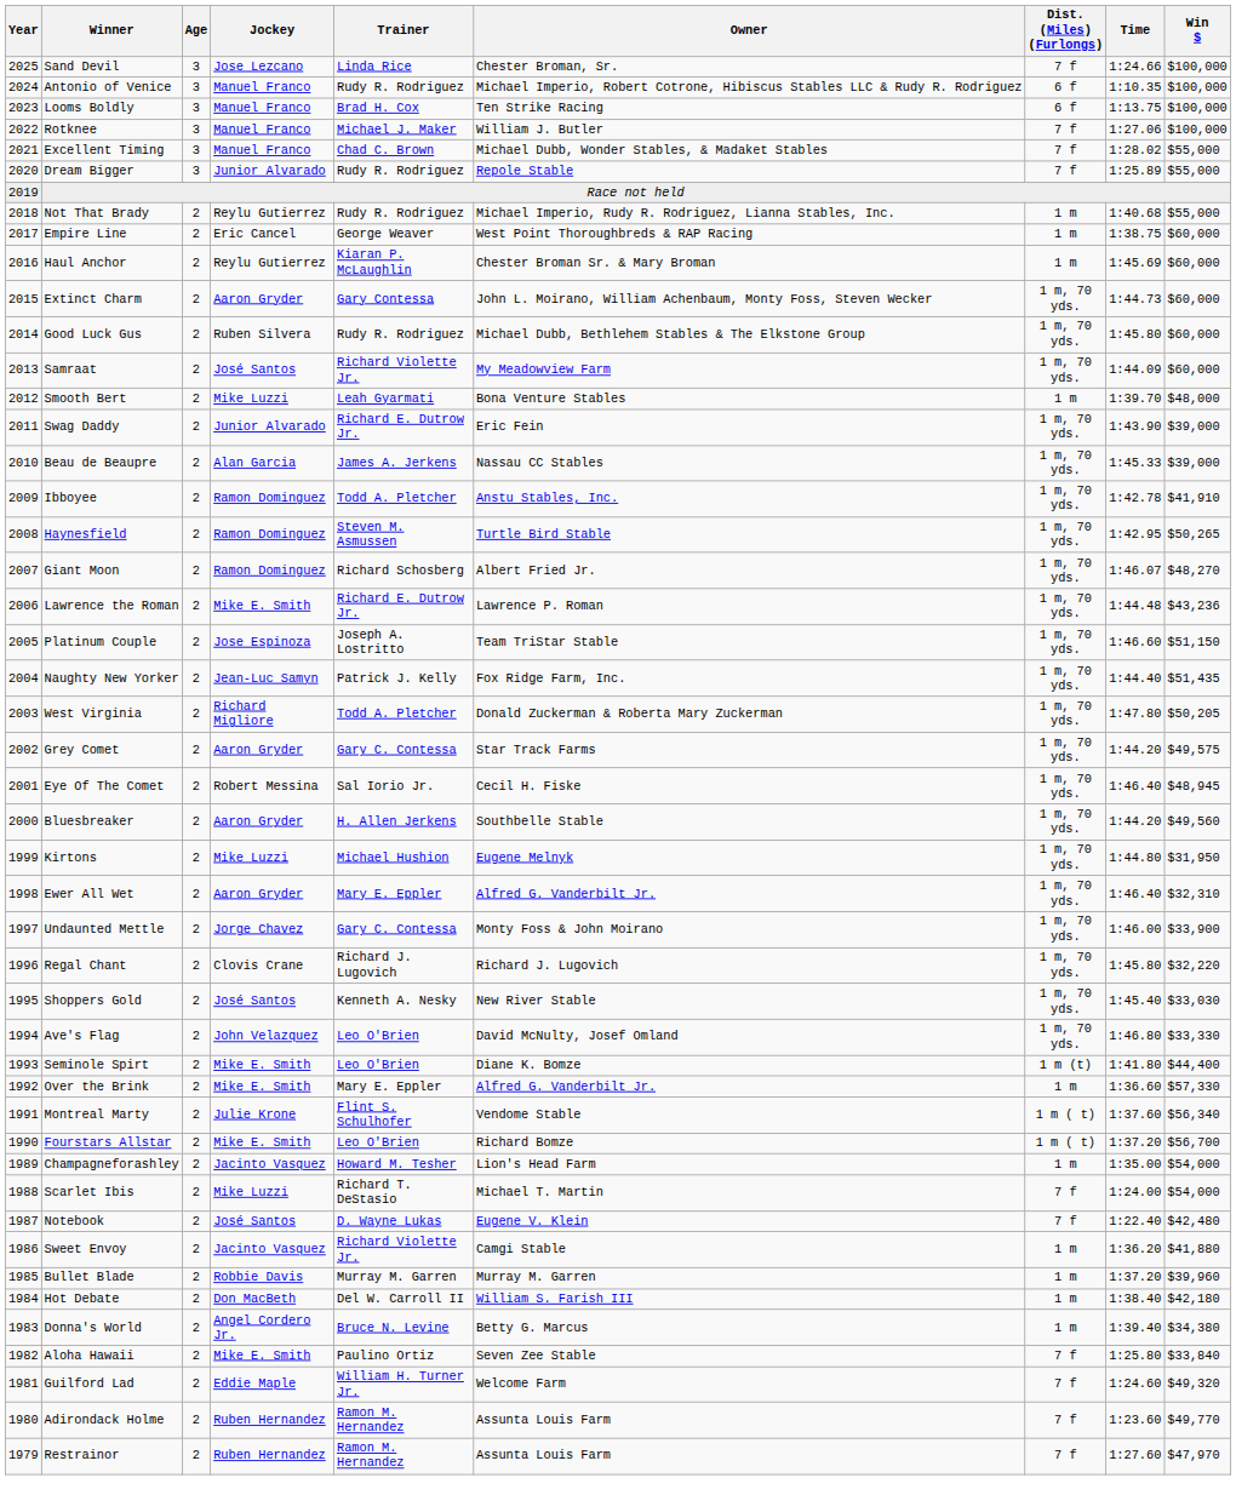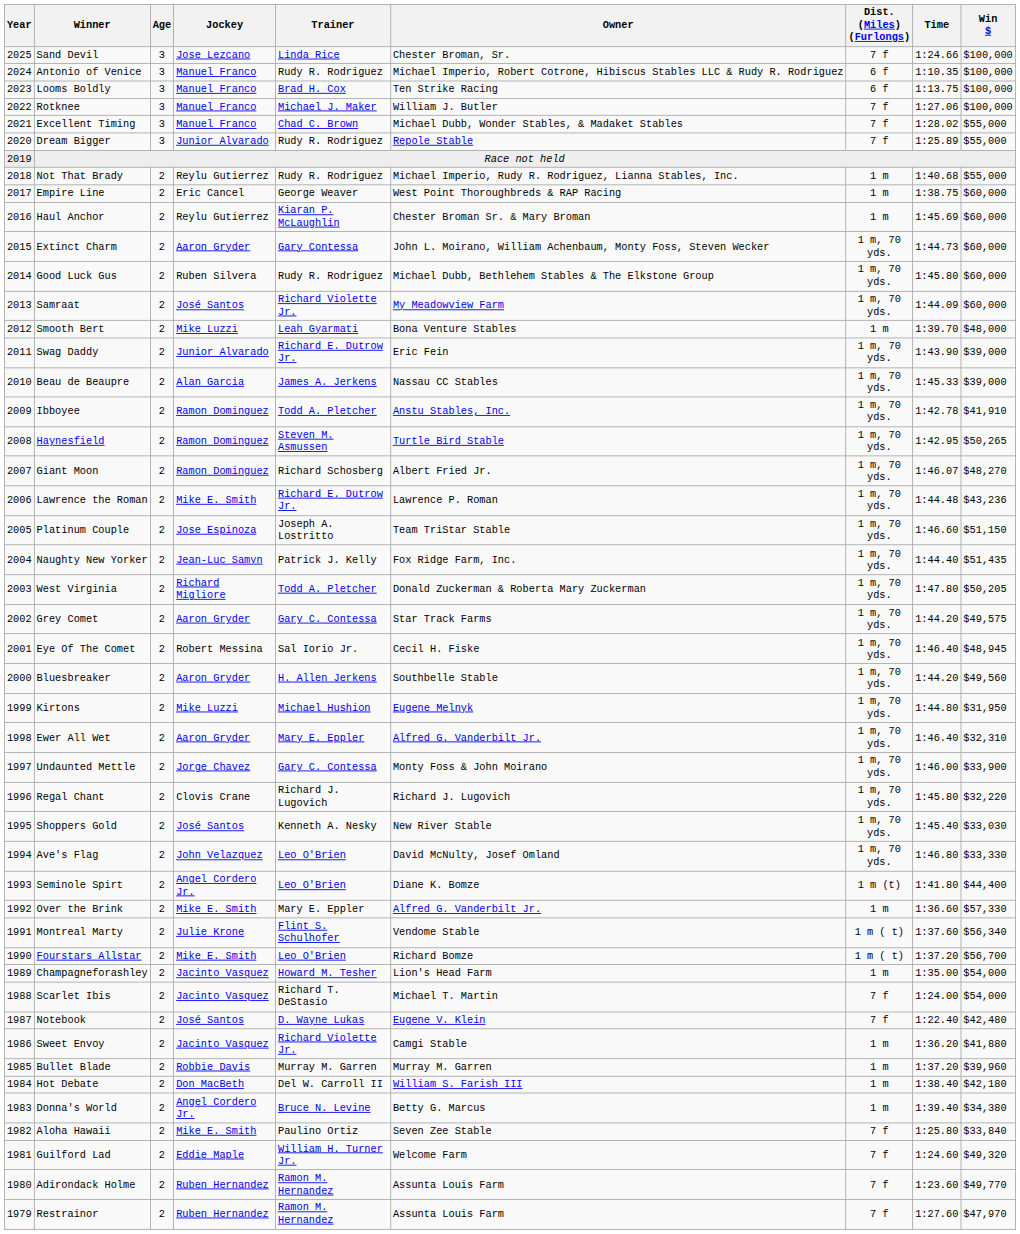 <table class="wikitable sortable" style="font-size:90%">
 <tr>
 <th style="width:20px">Year<br></th>
 <th style="width:110px">Winner<br></th>
 <th style="width:20px">Age<br></th>
 <th style="width:110px">Jockey<br></th>
 <th style="width:125px">Trainer<br></th>
 <th>Owner<br></th>
 <th style="width:35px">Dist.<br> <span>(<a href='#'>Miles</a>)<br>(<a href='#'>Furlongs</a>)</span></th>
 <th style="width:20px">Time<br></th>
 <th style="width:20px">Win<br><a href='#'>$</a></th>
 </tr>
 <tr>
 <td align=center>2025</td>
 <td>Sand Devil</td>
 <td align=center>3</td>
 <td><a href='#'>Jose Lezcano</a></td>
 <td><a href='#'>Linda Rice</a></td>
 <td>Chester Broman, Sr.</td>
 <td align=center>7 f</td>
 <td>1:24.66</td>
 <td>$100,000</td>
 </tr>
 <tr>
 <td align=center>2024</td>
 <td>Antonio of Venice</td>
 <td align=center>3</td>
 <td><a href='#'>Manuel Franco</a></td>
 <td>Rudy R. Rodriguez</td>
 <td>Michael Imperio, Robert Cotrone, Hibiscus Stables LLC & Rudy R. Rodriguez</td>
 <td align=center>6 f</td>
 <td>1:10.35</td>
 <td>$100,000</td>
 </tr>
 <tr>
 <td align=center>2023</td>
 <td>Looms Boldly</td>
 <td align=center>3</td>
 <td><a href='#'>Manuel Franco</a></td>
 <td><a href='#'>Brad H. Cox</a></td>
 <td>Ten Strike Racing</td>
 <td align=center>6 f</td>
 <td>1:13.75</td>
 <td>$100,000</td>
 </tr>
 <tr>
 <td align=center>2022</td>
 <td>Rotknee</td>
 <td align=center>3</td>
 <td><a href='#'>Manuel Franco</a></td>
 <td><a href='#'>Michael J. Maker</a></td>
 <td>William J. Butler</td>
 <td align=center>7 f</td>
 <td>1:27.06</td>
 <td>$100,000</td>
 </tr>
 <tr>
 <td align=center>2021</td>
 <td>Excellent Timing</td>
 <td align=center>3</td>
 <td><a href='#'>Manuel Franco</a></td>
 <td><a href='#'>Chad C. Brown</a></td>
 <td>Michael Dubb, Wonder Stables, & Madaket Stables</td>
 <td align=center>7 f</td>
 <td>1:28.02</td>
 <td>$55,000</td>
 </tr>
 <tr>
 <td align=center>2020</td>
 <td>Dream Bigger</td>
 <td align=center>3</td>
 <td><a href='#'>Junior Alvarado</a></td>
 <td>Rudy R. Rodriguez</td>
 <td><a href='#'>Repole Stable</a></td>
 <td align=center>7 f</td>
 <td>1:25.89</td>
 <td>$55,000</td>
 </tr>
 <tr bgcolor="#eeeeee">
 <td align=center>2019</td>
 <td align=center  colspan=8><em>Race not held</em></td>
 </tr>
 <tr>
 <td align=center>2018</td>
 <td>Not That Brady</td>
 <td align=center>2</td>
 <td>Reylu Gutierrez</td>
 <td>Rudy R. Rodriguez</td>
 <td>Michael Imperio, Rudy R. Rodriguez, Lianna Stables, Inc.</td>
 <td align=center>1 m</td>
 <td>1:40.68</td>
 <td>$55,000</td>
 </tr>
 <tr>
 <td align=center>2017</td>
 <td>Empire Line</td>
 <td align=center>2</td>
 <td>Eric Cancel</td>
 <td>George Weaver</td>
 <td>West Point Thoroughbreds & RAP Racing</td>
 <td align=center>1 m</td>
 <td>1:38.75</td>
 <td>$60,000</td>
 </tr>
 <tr>
 <td align=center>2016</td>
 <td>Haul Anchor</td>
 <td align=center>2</td>
 <td>Reylu Gutierrez</td>
 <td><a href='#'>Kiaran P. McLaughlin</a></td>
 <td>Chester Broman Sr. & Mary Broman</td>
 <td align=center>1 m</td>
 <td>1:45.69</td>
 <td>$60,000</td>
 </tr>
 <tr>
 <td align=center>2015</td>
 <td>Extinct Charm</td>
 <td align=center>2</td>
 <td><a href='#'>Aaron Gryder</a></td>
 <td><a href='#'>Gary Contessa</a></td>
 <td>John L. Moirano, William Achenbaum, Monty Foss, Steven Wecker</td>
 <td align=center>1 m, 70 yds.</td>
 <td>1:44.73</td>
 <td>$60,000</td>
 </tr>
 <tr>
 <td align=center>2014</td>
 <td>Good Luck Gus</td>
 <td align=center>2</td>
 <td>Ruben Silvera</td>
 <td>Rudy R. Rodriguez</td>
 <td>Michael Dubb, Bethlehem Stables & The Elkstone Group</td>
 <td align=center>1 m, 70 yds.</td>
 <td>1:45.80</td>
 <td>$60,000</td>
 </tr>
 <tr>
 <td align=center>2013</td>
 <td>Samraat</td>
 <td align=center>2</td>
 <td><a href='#'>José Santos</a></td>
 <td><a href='#'>Richard Violette Jr.</a></td>
 <td><a href='#'>My Meadowview Farm</a></td>
 <td align=center>1 m, 70 yds.</td>
 <td>1:44.09</td>
 <td>$60,000</td>
 </tr>
 <tr>
 <td align=center>2012</td>
 <td>Smooth Bert</td>
 <td align=center>2</td>
 <td><a href='#'>Mike Luzzi</a></td>
 <td><a href='#'>Leah Gyarmati</a></td>
 <td>Bona Venture Stables</td>
 <td align=center>1 m</td>
 <td>1:39.70</td>
 <td>$48,000</td>
 </tr>
 <tr>
 <td align=center>2011</td>
 <td>Swag Daddy</td>
 <td align=center>2</td>
 <td><a href='#'>Junior Alvarado</a></td>
 <td><a href='#'>Richard E. Dutrow Jr.</a></td>
 <td>Eric Fein</td>
 <td align=center>1 m, 70 yds.</td>
 <td>1:43.90</td>
 <td>$39,000</td>
 </tr>
 <tr>
 <td align=center>2010</td>
 <td>Beau de Beaupre</td>
 <td align=center>2</td>
 <td><a href='#'>Alan Garcia</a></td>
 <td><a href='#'>James A. Jerkens</a></td>
 <td>Nassau CC Stables</td>
 <td align=center>1 m, 70 yds.</td>
 <td>1:45.33</td>
 <td>$39,000</td>
 </tr>
 <tr>
 <td align=center>2009</td>
 <td>Ibboyee</td>
 <td align=center>2</td>
 <td><a href='#'>Ramon Dominguez</a></td>
 <td><a href='#'>Todd A. Pletcher</a></td>
 <td><a href='#'>Anstu Stables, Inc.</a></td>
 <td align=center>1 m, 70 yds.</td>
 <td>1:42.78</td>
 <td>$41,910</td>
 </tr>
 <tr>
 <td align=center>2008</td>
 <td><a href='#'>Haynesfield</a></td>
 <td align=center>2</td>
 <td><a href='#'>Ramon Dominguez</a></td>
 <td><a href='#'>Steven M. Asmussen</a></td>
 <td><a href='#'>Turtle Bird Stable</a></td>
 <td align=center>1 m, 70 yds.</td>
 <td>1:42.95</td>
 <td>$50,265</td>
 </tr>
 <tr>
 <td align=center>2007</td>
 <td>Giant Moon</td>
 <td align=center>2</td>
 <td><a href='#'>Ramon Dominguez</a></td>
 <td>Richard Schosberg</td>
 <td>Albert Fried Jr.</td>
 <td align=center>1 m, 70 yds.</td>
 <td>1:46.07</td>
 <td>$48,270</td>
 </tr>
 <tr>
 <td align=center>2006</td>
 <td>Lawrence the Roman</td>
 <td align=center>2</td>
 <td><a href='#'>Mike E. Smith</a></td>
 <td><a href='#'>Richard E. Dutrow Jr.</a></td>
 <td>Lawrence P. Roman</td>
 <td align=center>1 m, 70 yds.</td>
 <td>1:44.48</td>
 <td>$43,236</td>
 </tr>
 <tr>
 <td align=center>2005</td>
 <td>Platinum Couple</td>
 <td align=center>2</td>
 <td><a href='#'>Jose Espinoza</a></td>
 <td>Joseph A. Lostritto</td>
 <td>Team TriStar Stable</td>
 <td align=center>1 m, 70 yds.</td>
 <td>1:46.60</td>
 <td>$51,150</td>
 </tr>
 <tr>
 <td align=center>2004</td>
 <td>Naughty New Yorker</td>
 <td align=center>2</td>
 <td><a href='#'>Jean-Luc Samyn</a></td>
 <td>Patrick J. Kelly</td>
 <td>Fox Ridge Farm, Inc.</td>
 <td align=center>1 m, 70 yds.</td>
 <td>1:44.40</td>
 <td>$51,435</td>
 </tr>
 <tr>
 <td align=center>2003</td>
 <td>West Virginia</td>
 <td align=center>2</td>
 <td><a href='#'>Richard Migliore</a></td>
 <td><a href='#'>Todd A. Pletcher</a></td>
 <td>Donald Zuckerman & Roberta Mary Zuckerman</td>
 <td align=center>1 m, 70 yds.</td>
 <td>1:47.80</td>
 <td>$50,205</td>
 </tr>
 <tr>
 <td align=center>2002</td>
 <td>Grey Comet</td>
 <td align=center>2</td>
 <td><a href='#'>Aaron Gryder</a></td>
 <td><a href='#'>Gary C. Contessa</a></td>
 <td>Star Track Farms</td>
 <td align=center>1 m, 70 yds.</td>
 <td>1:44.20</td>
 <td>$49,575</td>
 </tr>
 <tr>
 <td align=center>2001</td>
 <td>Eye Of The Comet</td>
 <td align=center>2</td>
 <td>Robert Messina</td>
 <td>Sal Iorio Jr.</td>
 <td>Cecil H. Fiske</td>
 <td align=center>1 m, 70 yds.</td>
 <td>1:46.40</td>
 <td>$48,945</td>
 </tr>
 <tr>
 <td align=center>2000</td>
 <td>Bluesbreaker</td>
 <td align=center>2</td>
 <td><a href='#'>Aaron Gryder</a></td>
 <td><a href='#'>H. Allen Jerkens</a></td>
 <td>Southbelle Stable</td>
 <td align=center>1 m, 70 yds.</td>
 <td>1:44.20</td>
 <td>$49,560</td>
 </tr>
 <tr>
 <td align=center>1999</td>
 <td>Kirtons</td>
 <td align=center>2</td>
 <td><a href='#'>Mike Luzzi</a></td>
 <td><a href='#'>Michael Hushion</a></td>
 <td><a href='#'>Eugene Melnyk</a></td>
 <td align=center>1 m, 70 yds.</td>
 <td>1:44.80</td>
 <td>$31,950</td>
 </tr>
 <tr>
 <td align=center>1998</td>
 <td>Ewer All Wet</td>
 <td align=center>2</td>
 <td><a href='#'>Aaron Gryder</a></td>
 <td><a href='#'>Mary E. Eppler</a></td>
 <td><a href='#'>Alfred G. Vanderbilt Jr.</a></td>
 <td align=center>1 m, 70 yds.</td>
 <td>1:46.40</td>
 <td>$32,310</td>
 </tr>
 <tr>
 <td align=center>1997</td>
 <td>Undaunted Mettle</td>
 <td align=center>2</td>
 <td><a href='#'>Jorge Chavez</a></td>
 <td><a href='#'>Gary C. Contessa</a></td>
 <td>Monty Foss & John Moirano</td>
 <td align=center>1 m, 70 yds.</td>
 <td>1:46.00</td>
 <td>$33,900</td>
 </tr>
 <tr>
 <td align=center>1996</td>
 <td>Regal Chant</td>
 <td align=center>2</td>
 <td>Clovis Crane</td>
 <td>Richard J. Lugovich</td>
 <td>Richard J. Lugovich</td>
 <td align=center>1 m, 70 yds.</td>
 <td>1:45.80</td>
 <td>$32,220</td>
 </tr>
 <tr>
 <td align=center>1995</td>
 <td>Shoppers Gold</td>
 <td align=center>2</td>
 <td><a href='#'>José Santos</a></td>
 <td>Kenneth A. Nesky</td>
 <td>New River Stable</td>
 <td align=center>1 m, 70 yds.</td>
 <td>1:45.40</td>
 <td>$33,030</td>
 </tr>
 <tr>
 <td align=center>1994</td>
 <td>Ave's Flag</td>
 <td align=center>2</td>
 <td><a href='#'>John Velazquez</a></td>
 <td><a href='#'>Leo O'Brien</a></td>
 <td>David McNulty, Josef Omland</td>
 <td align=center>1 m, 70 yds.</td>
 <td>1:46.80</td>
 <td>$33,330</td>
 </tr>
 <tr>
 <td align=center>1993</td>
 <td>Seminole Spirt</td>
 <td align=center>2</td>
-<td><a href='#'>Mike E. Smith</a></td>
+<td><a href='#'>Angel Cordero Jr.</a></td>
 <td><a href='#'>Leo O'Brien</a></td>
 <td>Diane K. Bomze</td>
 <td align=center>1 m (t)</td>
 <td>1:41.80</td>
 <td>$44,400</td>
 </tr>
 <tr>
 <td align=center>1992</td>
 <td>Over the Brink</td>
 <td align=center>2</td>
 <td><a href='#'>Mike E. Smith</a></td>
 <td>Mary E. Eppler</td>
 <td><a href='#'>Alfred G. Vanderbilt Jr.</a></td>
 <td align=center>1 m</td>
 <td>1:36.60</td>
 <td>$57,330</td>
 </tr>
 <tr>
 <td align=center>1991</td>
 <td>Montreal Marty</td>
 <td align=center>2</td>
 <td><a href='#'>Julie Krone</a></td>
 <td><a href='#'>Flint S. Schulhofer</a></td>
 <td>Vendome Stable</td>
 <td align=center>1 m ( t)</td>
 <td>1:37.60</td>
 <td>$56,340</td>
 </tr>
 <tr>
 <td align=center>1990</td>
 <td><a href='#'>Fourstars Allstar</a></td>
 <td align=center>2</td>
 <td><a href='#'>Mike E. Smith</a></td>
 <td><a href='#'>Leo O'Brien</a></td>
 <td>Richard Bomze</td>
 <td align=center>1 m ( t)</td>
 <td>1:37.20</td>
 <td>$56,700</td>
 </tr>
 <tr>
 <td align=center>1989</td>
 <td>Champagneforashley</td>
 <td align=center>2</td>
 <td><a href='#'>Jacinto Vasquez</a></td>
 <td><a href='#'>Howard M. Tesher</a></td>
 <td>Lion's Head Farm</td>
 <td align=center>1 m</td>
 <td>1:35.00</td>
 <td>$54,000</td>
 </tr>
 <tr>
 <td align=center>1988</td>
 <td>Scarlet Ibis</td>
 <td align=center>2</td>
-<td><a href='#'>Mike Luzzi</a></td>
+<td><a href='#'>Jacinto Vasquez</a></td>
 <td>Richard T. DeStasio</td>
 <td>Michael T. Martin</td>
 <td align=center>7 f</td>
 <td>1:24.00</td>
 <td>$54,000</td>
 </tr>
 <tr>
 <td align=center>1987</td>
 <td>Notebook</td>
 <td align=center>2</td>
 <td><a href='#'>José Santos</a></td>
 <td><a href='#'>D. Wayne Lukas</a></td>
 <td><a href='#'>Eugene V. Klein</a></td>
 <td align=center>7 f</td>
 <td>1:22.40</td>
 <td>$42,480</td>
 </tr>
 <tr>
 <td align=center>1986</td>
 <td>Sweet Envoy</td>
 <td align=center>2</td>
 <td><a href='#'>Jacinto Vasquez</a></td>
 <td><a href='#'>Richard Violette Jr.</a></td>
 <td>Camgi Stable</td>
 <td align=center>1 m</td>
 <td>1:36.20</td>
 <td>$41,880</td>
 </tr>
 <tr>
 <td align=center>1985</td>
 <td>Bullet Blade</td>
 <td align=center>2</td>
 <td><a href='#'>Robbie Davis</a></td>
 <td>Murray M. Garren</td>
 <td>Murray M. Garren</td>
 <td align=center>1 m</td>
 <td>1:37.20</td>
 <td>$39,960</td>
 </tr>
 <tr>
 <td align=center>1984</td>
 <td>Hot Debate</td>
 <td align=center>2</td>
 <td><a href='#'>Don MacBeth</a></td>
 <td>Del W. Carroll II</td>
 <td><a href='#'>William S. Farish III</a></td>
 <td align=center>1 m</td>
 <td>1:38.40</td>
 <td>$42,180</td>
 </tr>
 <tr>
 <td align=center>1983</td>
 <td>Donna's World</td>
 <td align=center>2</td>
 <td><a href='#'>Angel Cordero Jr.</a></td>
 <td><a href='#'>Bruce N. Levine</a></td>
 <td>Betty G. Marcus</td>
 <td align=center>1 m</td>
 <td>1:39.40</td>
 <td>$34,380</td>
 </tr>
 <tr>
 <td align=center>1982</td>
 <td>Aloha Hawaii</td>
 <td align=center>2</td>
 <td><a href='#'>Mike E. Smith</a></td>
 <td>Paulino Ortiz</td>
 <td>Seven Zee Stable</td>
 <td align=center>7 f</td>
 <td>1:25.80</td>
 <td>$33,840</td>
 </tr>
 <tr>
 <td align=center>1981</td>
 <td>Guilford Lad</td>
 <td align=center>2</td>
 <td><a href='#'>Eddie Maple</a></td>
 <td><a href='#'>William H. Turner Jr.</a></td>
 <td>Welcome Farm</td>
 <td align=center>7 f</td>
 <td>1:24.60</td>
 <td>$49,320</td>
 </tr>
 <tr>
 <td align=center>1980</td>
 <td>Adirondack Holme</td>
 <td align=center>2</td>
 <td><a href='#'>Ruben Hernandez</a></td>
 <td><a href='#'>Ramon M. Hernandez</a></td>
 <td>Assunta Louis Farm</td>
 <td align=center>7 f</td>
 <td>1:23.60</td>
 <td>$49,770</td>
 </tr>
 <tr>
 <td align=center>1979</td>
 <td>Restrainor</td>
 <td align=center>2</td>
 <td><a href='#'>Ruben Hernandez</a></td>
 <td><a href='#'>Ramon M. Hernandez</a></td>
 <td>Assunta Louis Farm</td>
 <td align=center>7 f</td>
 <td>1:27.60</td>
 <td>$47,970</td>
 </tr>
 </table>
